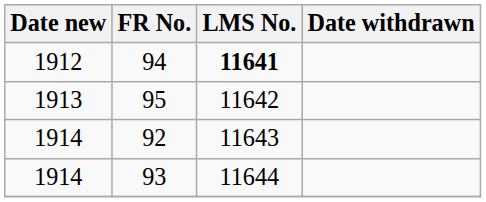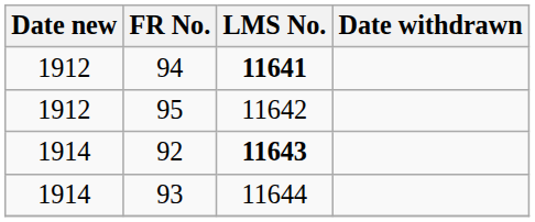 <table class="wikitable sortable" style=text-align:center>
 <tr>
 <th>Date new</th>
 <th>FR No.</th>
 <th>LMS No.</th>
 <th>Date withdrawn</th>
 </tr>
 <tr>
 <td>1912</td>
 <td>94</td>
 <td><strong>11641</strong></td>
 <td align=right></td>
 </tr>
 <tr>
-<td>1913</td>
+<td>1912</td>
 <td>95</td>
 <td>11642</td>
 <td align=right></td>
 </tr>
 <tr>
 <td>1914</td>
 <td>92</td>
-<td>11643</td>
+<td><strong>11643</strong></td>
 <td align=right></td>
 </tr>
 <tr>
 <td>1914</td>
 <td>93</td>
 <td>11644</td>
 <td align=right></td>
 </tr>
 <tr>
 </tr>
 </table>
